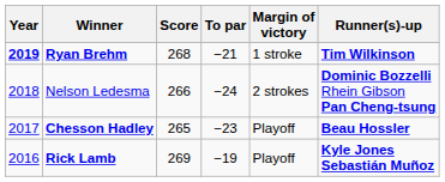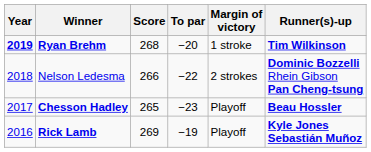 <table class=wikitable style=font-size:95%>
 <tr>
 <th>Year</th>
 <th>Winner</th>
 <th>Score</th>
 <th>To par</th>
 <th>Margin of<br>victory</th>
 <th>Runner(s)-up</th>
 </tr>
 <tr>
 <td><strong><a href='#'>2019</a></strong></td>
 <td> <strong><a href='#'>Ryan Brehm</a></strong></td>
 <td align=center>268</td>
-<td align=center>−21</td>
+<td align=center>−20</td>
 <td>1 stroke</td>
 <td> <strong><a href='#'>Tim Wilkinson</a></strong></td>
 </tr>
 <tr>
 <td><a href='#'>2018</a></td>
 <td> <a href='#'>Nelson Ledesma</a></td>
 <td align=center>266</td>
-<td align=center>−24</td>
+<td align=center>−22</td>
 <td>2 strokes</td>
 <td> <strong><a href='#'>Dominic Bozzelli</a></strong><br> <a href='#'>Rhein Gibson</a><br> <strong><a href='#'>Pan Cheng-tsung</a></strong></td>
 </tr>
 <tr>
 <td><a href='#'>2017</a></td>
 <td> <strong><a href='#'>Chesson Hadley</a></strong></td>
 <td align=center>265</td>
 <td align=center>−23</td>
 <td>Playoff</td>
 <td> <strong><a href='#'>Beau Hossler</a></strong></td>
 </tr>
 <tr>
 <td><a href='#'>2016</a></td>
 <td> <strong><a href='#'>Rick Lamb</a></strong></td>
 <td align=center>269</td>
 <td align=center>−19</td>
 <td>Playoff</td>
 <td> <strong><a href='#'>Kyle Jones</a></strong><br> <strong><a href='#'>Sebastián Muñoz</a></strong></td>
 </tr>
 </table>
